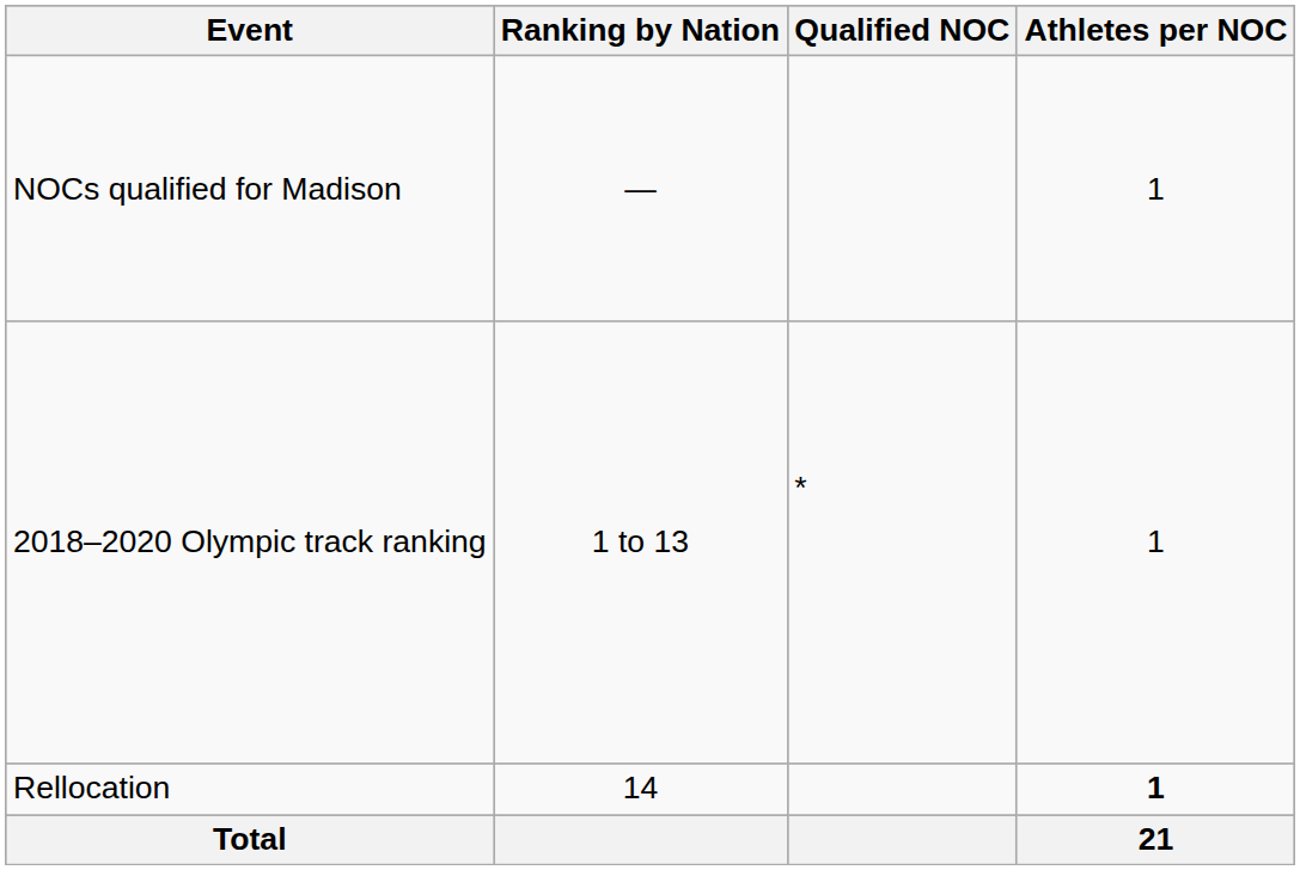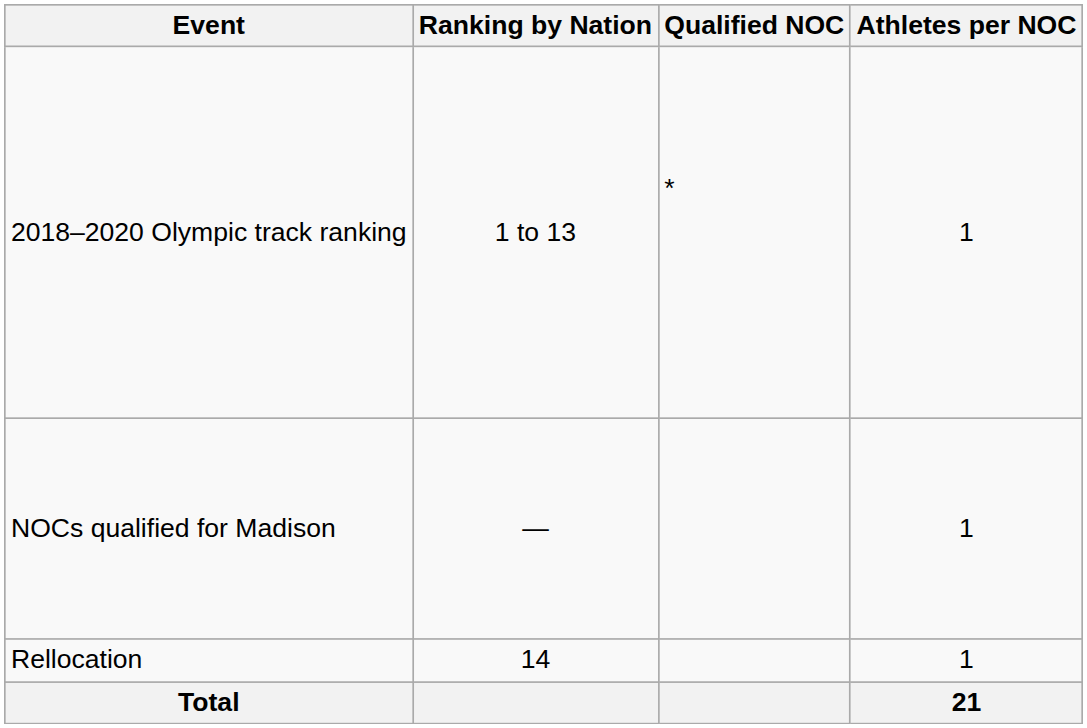 <table class="wikitable">
 <tr>
 <th>Event</th>
 <th>Ranking by Nation</th>
 <th>Qualified NOC</th>
 <th>Athletes per NOC</th>
 </tr>
 <tr>
+<td>2018–2020 Olympic track ranking</td>
+<td style="text-align:center;">1 to 13</td>
+<td><br><br><br><br>*<br><br><br><br><s></s><br><br><br><br></td>
+<td align=center>1</td>
+</tr>
+<tr>
 <td>NOCs qualified for Madison</td>
 <td align=center>—</td>
 <td><br><br><br><br><br><br><br></td>
 <td style="text-align:center;">1</td>
 </tr>
 <tr>
-<td>2018–2020 Olympic track ranking</td>
-<td style="text-align:center;">1 to 13</td>
-<td><br><br><br><br>*<br><br><br><br><s></s><br><br><br><br></td>
-<td align=center>1</td>
-</tr>
-<tr>
 <td>Rellocation</td>
 <td style="text-align:center;">14</td>
 <td></td>
-<td align=center><strong>1</strong></td>
+<td align=center>1</td>
 </tr>
 <tr>
 <th>Total</th>
 <th></th>
 <th></th>
 <th>21</th>
 </tr>
 </table>
